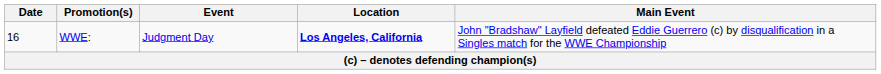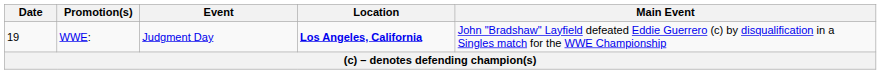 <table class="wikitable" style="width:100%;">
 <tr>
 <th width="5%">Date</th>
 <th width="5%">Promotion(s)</th>
 <th width="15%">Event</th>
 <th width="15%">Location</th>
 <th width="40%">Main Event</th>
 </tr>
 <tr>
-<td>16</td>
+<td>19</td>
 <td><a href='#'>WWE</a>:<br></td>
 <td><a href='#'>Judgment Day</a></td>
 <td><strong><a href='#'>Los Angeles, California</a></strong></td>
 <td><a href='#'>John "Bradshaw" Layfield</a> defeated <a href='#'>Eddie Guerrero</a> (c) by <a href='#'>disqualification</a> in a <a href='#'>Singles match</a> for the <a href='#'>WWE Championship</a></td>
 </tr>
 <tr>
 <th colspan="5">(c) – denotes defending champion(s)</th>
 </tr>
 </table>
